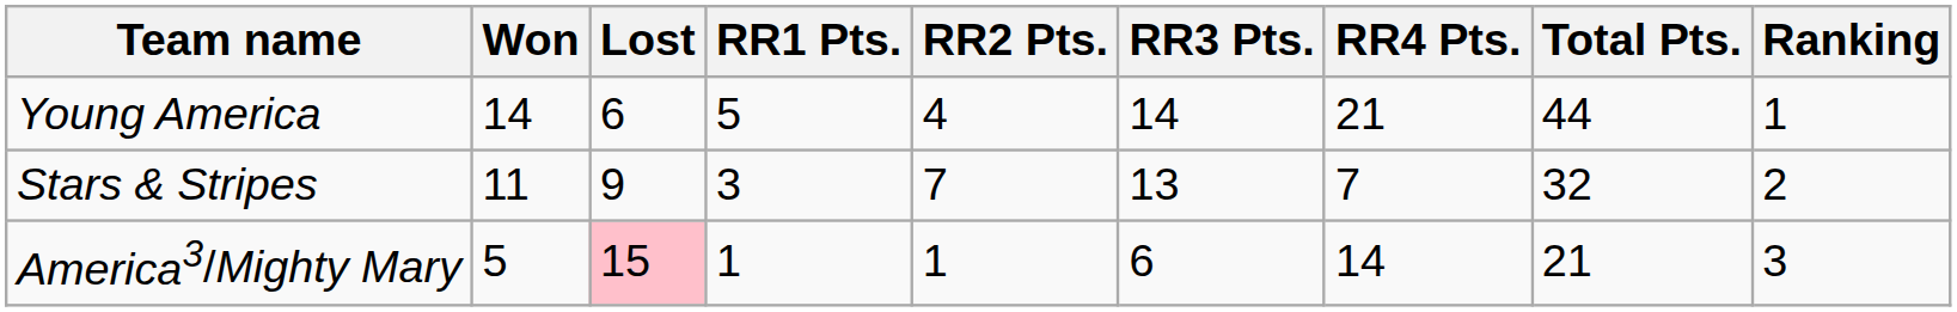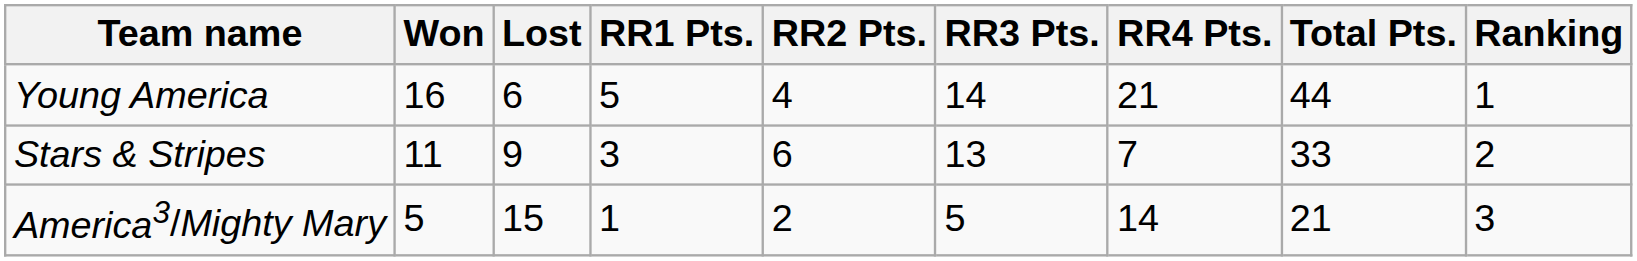 <table class="wikitable">
 <tr>
 <th>Team name</th>
 <th>Won</th>
 <th>Lost</th>
 <th>RR1 Pts.</th>
 <th>RR2 Pts.</th>
 <th>RR3 Pts.</th>
 <th>RR4 Pts.</th>
 <th>Total Pts.</th>
 <th>Ranking</th>
 </tr>
 <tr>
 <td><em>Young America</em></td>
-<td>14</td>
+<td>16</td>
 <td>6</td>
 <td>5</td>
 <td>4</td>
 <td>14</td>
 <td>21</td>
 <td>44</td>
 <td>1</td>
 </tr>
 <tr>
 <td><em>Stars & Stripes</em></td>
 <td>11</td>
 <td>9</td>
 <td>3</td>
-<td>7</td>
+<td>6</td>
 <td>13</td>
 <td>7</td>
-<td>32</td>
+<td>33</td>
 <td>2</td>
 </tr>
 <tr>
 <td><em>America<sup>3</sup></em>/<em>Mighty Mary</em></td>
 <td>5</td>
-<td style="background: pink;">15</td>
+<td>15</td>
 <td>1</td>
-<td>1</td>
-<td>6</td>
+<td>2</td>
+<td>5</td>
 <td>14</td>
 <td>21</td>
 <td>3</td>
 </tr>
 </table>
